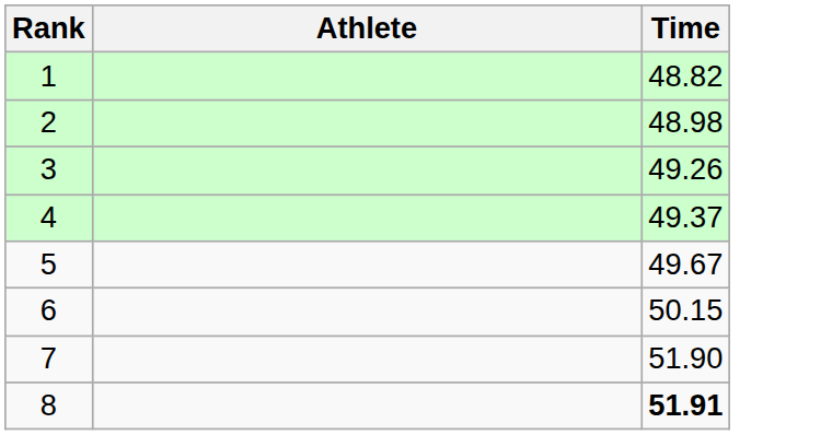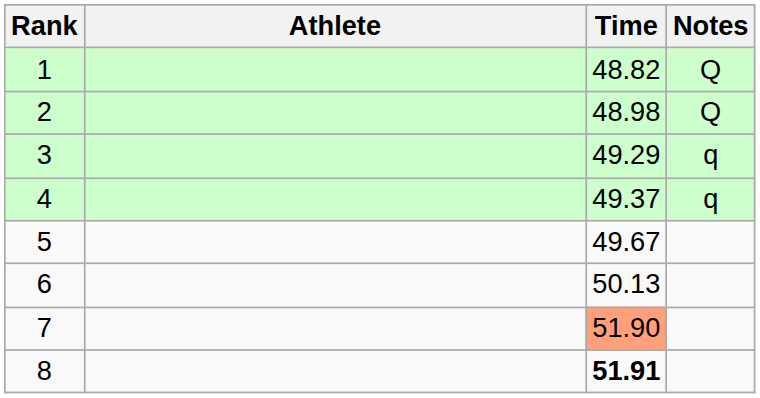 <table class="wikitable" style="text-align:center">
 <tr>
 <th>Rank</th>
 <th Style="width:18em">Athlete</th>
 <th>Time</th>
+<th>Notes</th>
 </tr>
 <tr style="background:#cfc">
 <td>1</td>
 <td style="text-align:left"></td>
 <td>48.82</td>
+<td>Q</td>
 </tr>
 <tr style="background:#cfc">
 <td>2</td>
 <td style="text-align:left"></td>
 <td>48.98</td>
+<td>Q</td>
 </tr>
 <tr style="background:#cfc">
 <td>3</td>
 <td style="text-align:left"></td>
-<td>49.26</td>
+<td>49.29</td>
+<td>q</td>
 </tr>
 <tr style="background:#cfc">
 <td>4</td>
 <td style="text-align:left"></td>
 <td>49.37</td>
+<td>q</td>
 </tr>
 <tr>
 <td>5</td>
 <td style="text-align:left"></td>
 <td>49.67</td>
+<td></td>
 </tr>
 <tr>
 <td>6</td>
 <td style="text-align:left"></td>
-<td>50.15</td>
+<td>50.13</td>
+<td></td>
 </tr>
 <tr>
 <td>7</td>
 <td style="text-align:left"></td>
-<td>51.90</td>
+<td style="background: lightsalmon;">51.90</td>
+<td></td>
 </tr>
 <tr>
 <td>8</td>
 <td style="text-align:left"></td>
 <td><strong>51.91</strong></td>
+<td></td>
 </tr>
 </table>
